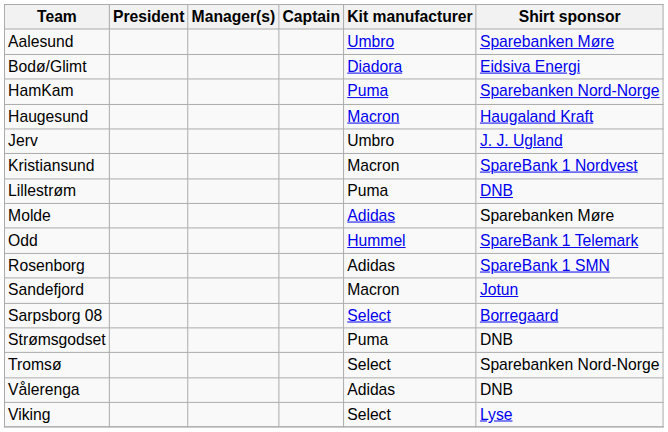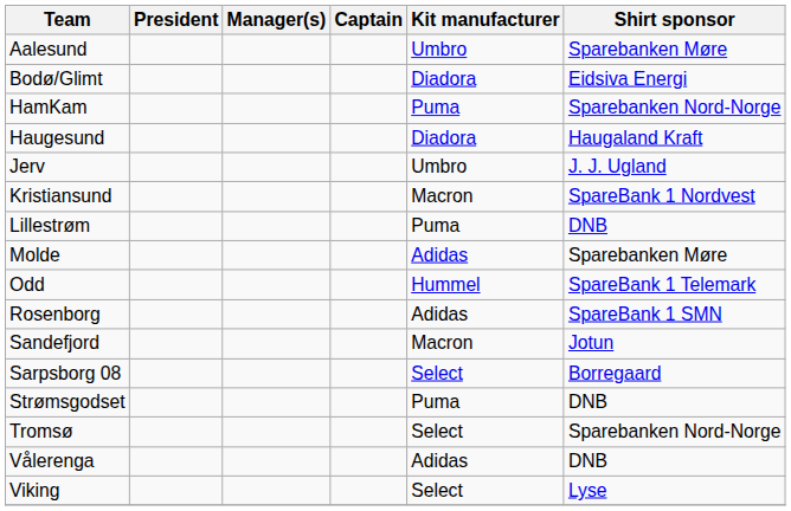 <table class="wikitable sortable" border="1">
 <tr>
 <th>Team</th>
 <th>President</th>
 <th>Manager(s)</th>
 <th>Captain</th>
 <th>Kit manufacturer</th>
 <th>Shirt sponsor</th>
 </tr>
 <tr>
 <td>Aalesund</td>
 <td> </td>
 <td> </td>
 <td> </td>
 <td><a href='#'>Umbro</a></td>
 <td><a href='#'>Sparebanken Møre</a></td>
 </tr>
 <tr>
 <td>Bodø/Glimt</td>
 <td> </td>
 <td> </td>
 <td> </td>
 <td><a href='#'>Diadora</a></td>
 <td><a href='#'>Eidsiva Energi</a></td>
 </tr>
 <tr>
 <td>HamKam</td>
 <td> </td>
 <td> </td>
 <td> </td>
 <td><a href='#'>Puma</a></td>
 <td><a href='#'>Sparebanken Nord-Norge</a></td>
 </tr>
 <tr>
 <td>Haugesund</td>
 <td> </td>
 <td> </td>
 <td> </td>
-<td><a href='#'>Macron</a></td>
+<td><a href='#'>Diadora</a></td>
 <td><a href='#'>Haugaland Kraft</a></td>
 </tr>
 <tr>
 <td>Jerv</td>
 <td> </td>
 <td> </td>
 <td> </td>
 <td>Umbro</td>
 <td><a href='#'>J. J. Ugland</a></td>
 </tr>
 <tr>
 <td>Kristiansund</td>
 <td> </td>
 <td> </td>
 <td> </td>
 <td>Macron</td>
 <td><a href='#'>SpareBank 1 Nordvest</a></td>
 </tr>
 <tr>
 <td>Lillestrøm</td>
 <td> </td>
 <td> </td>
 <td> </td>
 <td>Puma</td>
 <td><a href='#'>DNB</a></td>
 </tr>
 <tr>
 <td>Molde</td>
 <td> </td>
 <td> </td>
 <td> </td>
 <td><a href='#'>Adidas</a></td>
 <td>Sparebanken Møre</td>
 </tr>
 <tr>
 <td>Odd</td>
 <td> </td>
 <td> </td>
 <td> </td>
 <td><a href='#'>Hummel</a></td>
 <td><a href='#'>SpareBank 1 Telemark</a></td>
 </tr>
 <tr>
 <td>Rosenborg</td>
 <td> </td>
 <td> </td>
 <td> </td>
 <td>Adidas</td>
 <td><a href='#'>SpareBank 1 SMN</a></td>
 </tr>
 <tr>
 <td>Sandefjord</td>
 <td> </td>
 <td>  <br>  </td>
 <td> </td>
 <td>Macron</td>
 <td><a href='#'>Jotun</a></td>
 </tr>
 <tr>
 <td>Sarpsborg 08</td>
 <td> </td>
 <td> </td>
 <td> </td>
 <td><a href='#'>Select</a></td>
 <td><a href='#'>Borregaard</a></td>
 </tr>
 <tr>
 <td>Strømsgodset</td>
 <td> </td>
 <td> <br>  </td>
 <td> </td>
 <td>Puma</td>
 <td>DNB</td>
 </tr>
 <tr>
 <td>Tromsø</td>
 <td> </td>
 <td> </td>
 <td> </td>
 <td>Select</td>
 <td>Sparebanken Nord-Norge</td>
 </tr>
 <tr>
 <td>Vålerenga</td>
 <td> </td>
 <td> </td>
 <td> </td>
 <td>Adidas</td>
 <td>DNB</td>
 </tr>
 <tr>
 <td>Viking</td>
 <td> </td>
 <td>  <br>  </td>
 <td> </td>
 <td>Select</td>
 <td><a href='#'>Lyse</a></td>
 </tr>
 <tr>
 </tr>
 </table>
